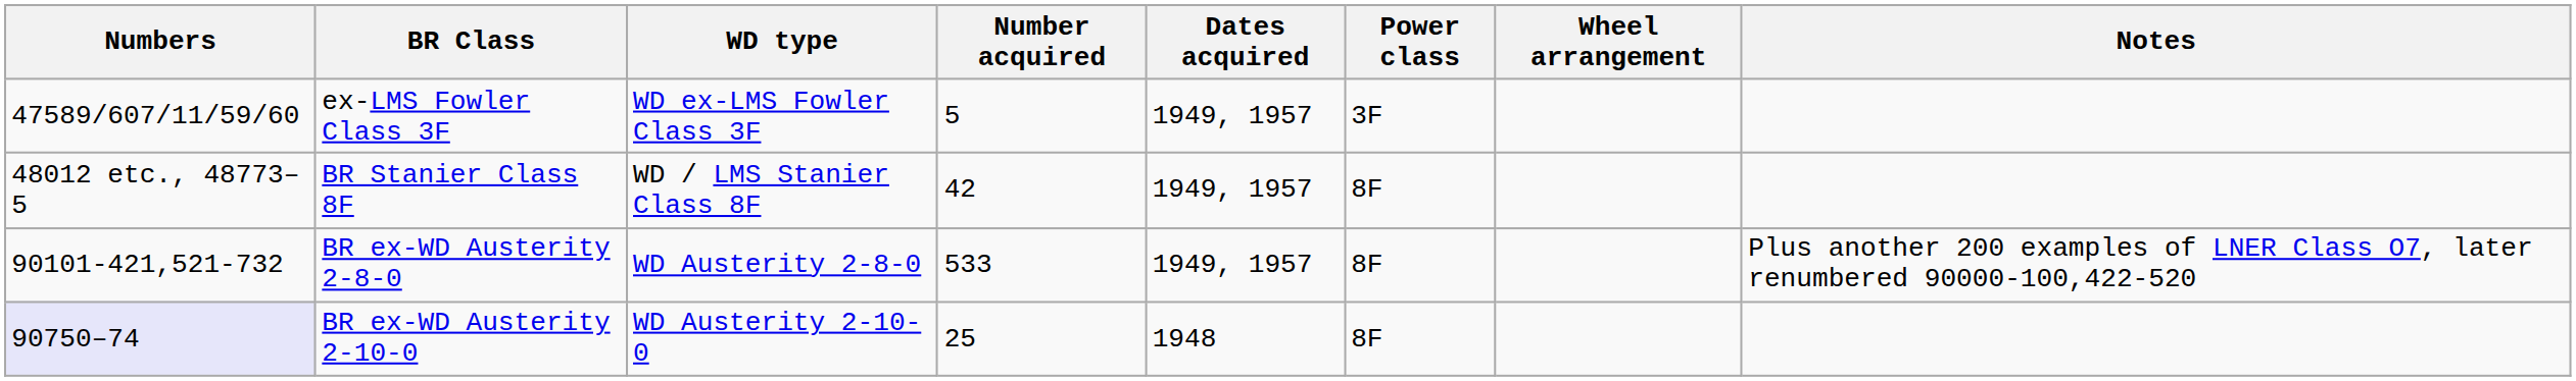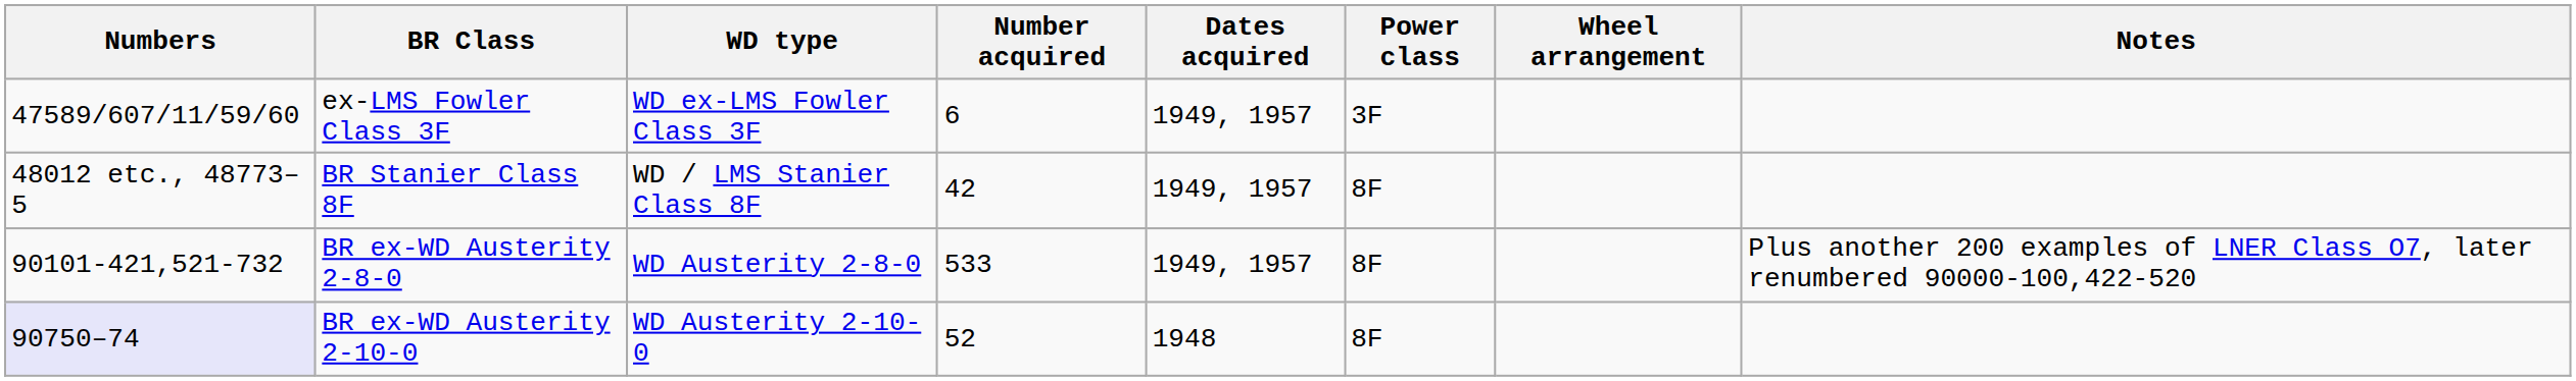 <table class="wikitable sortable">
 <tr>
 <th>Numbers</th>
 <th>BR Class</th>
 <th>WD type</th>
 <th>Number acquired</th>
 <th>Dates acquired</th>
 <th>Power class</th>
 <th>Wheel arrangement</th>
 <th>Notes</th>
 </tr>
 <tr>
 <td>47589/607/11/59/60</td>
 <td>ex-<a href='#'>LMS Fowler Class 3F</a></td>
 <td><a href='#'>WD ex-LMS Fowler Class 3F</a></td>
-<td>5</td>
+<td>6</td>
 <td>1949, 1957</td>
 <td>3F</td>
 <td></td>
 <td></td>
 </tr>
 <tr>
 <td>48012 etc., 48773–5</td>
 <td><a href='#'>BR Stanier Class 8F</a></td>
 <td>WD / <a href='#'>LMS Stanier Class 8F</a></td>
 <td>42</td>
 <td>1949, 1957</td>
 <td>8F</td>
 <td></td>
 <td></td>
 </tr>
 <tr>
 <td>90101-421,521-732</td>
 <td><a href='#'>BR ex-WD Austerity 2-8-0</a></td>
 <td><a href='#'>WD Austerity 2-8-0</a></td>
 <td>533</td>
 <td>1949, 1957</td>
 <td>8F</td>
 <td></td>
 <td>Plus another 200 examples of <a href='#'>LNER Class O7</a>, later renumbered 90000-100,422-520</td>
 </tr>
 <tr>
 <td style="background: lavender;">90750–74</td>
 <td><a href='#'>BR ex-WD Austerity 2-10-0</a></td>
 <td><a href='#'>WD Austerity 2-10-0</a></td>
-<td>25</td>
+<td>52</td>
 <td>1948</td>
 <td>8F</td>
 <td></td>
 <td></td>
 </tr>
 </table>
